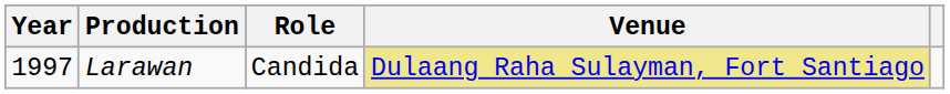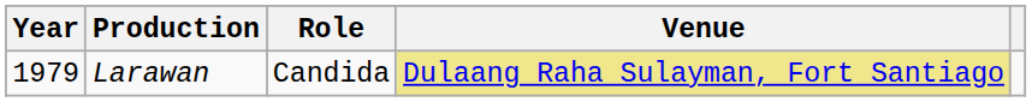 <table class="wikitable plainrowheaders sortable" style="margin-right: 0;">
 <tr>
 <th scope="col">Year</th>
 <th scope="col">Production</th>
 <th scope="col">Role</th>
 <th scope="col">Venue</th>
 <th scope="col" class="unsortable"></th>
 </tr>
 <tr>
-<td>1997</td>
+<td>1979</td>
 <td><em>Larawan</em></td>
 <td>Candida</td>
 <td style="background: khaki;"><a href='#'>Dulaang Raha Sulayman, Fort Santiago</a></td>
 <td></td>
 </tr>
 </table>
